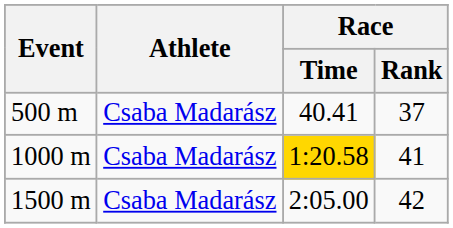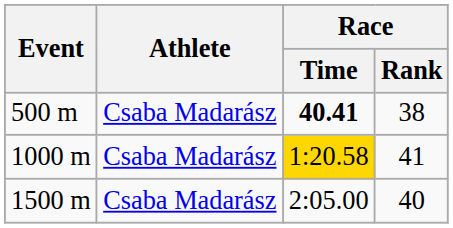 <table class="wikitable" border="1" style="font-size:90%">
 <tr>
 <th rowspan=2>Event</th>
 <th rowspan=2>Athlete</th>
 <th colspan=2>Race</th>
 </tr>
 <tr>
 <th>Time</th>
 <th>Rank</th>
 </tr>
 <tr>
 <td>500 m</td>
 <td><a href='#'>Csaba Madarász</a></td>
-<td align=center>40.41</td>
-<td align=center>37</td>
+<td align=center><strong>40.41</strong></td>
+<td align=center>38</td>
 </tr>
 <tr>
 <td>1000 m</td>
 <td><a href='#'>Csaba Madarász</a></td>
 <td align=center style="background: gold;">1:20.58</td>
 <td align=center>41</td>
 </tr>
 <tr>
 <td>1500 m</td>
 <td><a href='#'>Csaba Madarász</a></td>
 <td align=center>2:05.00</td>
-<td align=center>42</td>
+<td align=center>40</td>
 </tr>
 </table>
